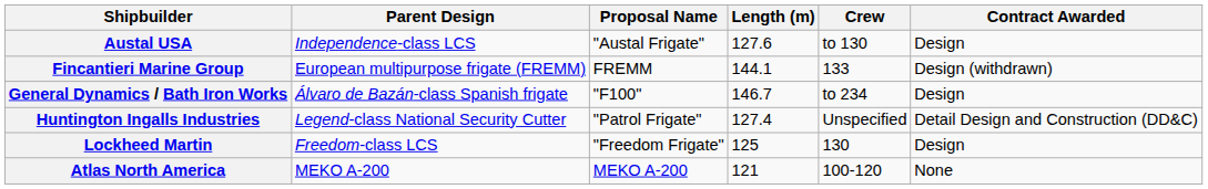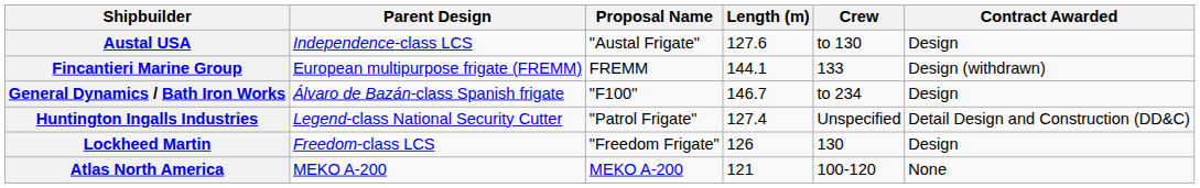 <table class="wikitable">
 <tr>
 <th>Shipbuilder</th>
 <th>Parent Design</th>
 <th>Proposal Name</th>
 <th>Length (m)</th>
 <th>Crew</th>
 <th>Contract Awarded</th>
 </tr>
 <tr>
 <th><a href='#'>Austal USA</a></th>
 <td><a href='#'><em>Independence</em>-class LCS</a></td>
 <td>"Austal Frigate"</td>
 <td>127.6</td>
 <td>to 130</td>
 <td>Design</td>
 </tr>
 <tr>
 <th><a href='#'>Fincantieri Marine Group</a></th>
 <td><a href='#'>European multipurpose frigate (FREMM)</a></td>
 <td>FREMM</td>
 <td>144.1</td>
 <td>133</td>
 <td>Design (withdrawn)</td>
 </tr>
 <tr>
 <th><a href='#'>General Dynamics</a> / <a href='#'>Bath Iron Works</a></th>
 <td><a href='#'><em>Álvaro de Bazán</em>-class Spanish frigate</a></td>
 <td>"F100"</td>
 <td>146.7</td>
 <td>to 234</td>
 <td>Design</td>
 </tr>
 <tr>
 <th><a href='#'>Huntington Ingalls Industries</a></th>
 <td><a href='#'><em>Legend</em>-class National Security Cutter</a></td>
 <td>"Patrol Frigate"</td>
 <td>127.4</td>
 <td>Unspecified</td>
 <td>Detail Design and Construction (DD&C)</td>
 </tr>
 <tr>
 <th><a href='#'>Lockheed Martin</a></th>
 <td><a href='#'><em>Freedom</em>-class LCS</a></td>
 <td>"Freedom Frigate"</td>
-<td>125</td>
+<td>126</td>
 <td>130</td>
 <td>Design</td>
 </tr>
 <tr>
 <th><a href='#'>Atlas North America</a></th>
 <td><a href='#'>MEKO A-200</a></td>
 <td><a href='#'>MEKO A-200</a></td>
 <td>121</td>
 <td>100-120</td>
 <td>None</td>
 </tr>
 </table>
